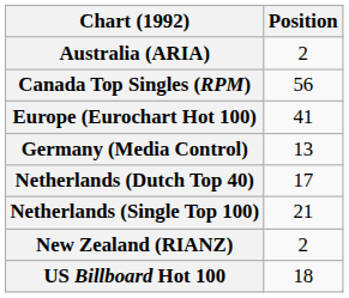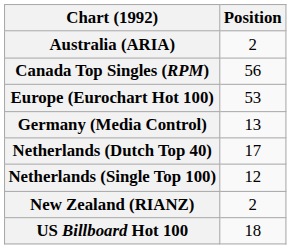 <table class="wikitable sortable plainrowheaders" style="text-align:center">
 <tr>
 <th scope="col">Chart (1992)</th>
 <th scope="col">Position</th>
 </tr>
 <tr>
 <th scope="row">Australia (ARIA)</th>
 <td>2</td>
 </tr>
 <tr>
 <th scope="row">Canada Top Singles (<em>RPM</em>)</th>
 <td>56</td>
 </tr>
 <tr>
 <th scope="row">Europe (Eurochart Hot 100)</th>
-<td>41</td>
+<td>53</td>
 </tr>
 <tr>
 <th scope="row">Germany (Media Control)</th>
 <td>13</td>
 </tr>
 <tr>
 <th scope="row">Netherlands (Dutch Top 40)</th>
 <td>17</td>
 </tr>
 <tr>
 <th scope="row">Netherlands (Single Top 100)</th>
-<td>21</td>
+<td>12</td>
 </tr>
 <tr>
 <th scope="row">New Zealand (RIANZ)</th>
 <td>2</td>
 </tr>
 <tr>
 <th scope="row">US <em>Billboard</em> Hot 100</th>
 <td>18</td>
 </tr>
 </table>
